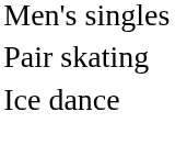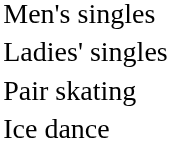 <table>
 <tr>
 <td>Men's singles <br> </td>
+<td></td>
+<td></td>
+<td></td>
+</tr>
+<tr>
+<td>Ladies' singles <br> </td>
 <td></td>
 <td></td>
 <td></td>
 </tr>
 <tr vstyle="text-align:top">
 <td>Pair skating <br> </td>
 <td></td>
 <td nowrap></td>
 <td></td>
 </tr>
 <tr vstyle="text-align:top">
 <td>Ice dance <br> </td>
 <td nowrap></td>
 <td></td>
 <td nowrap></td>
 </tr>
 </table>
